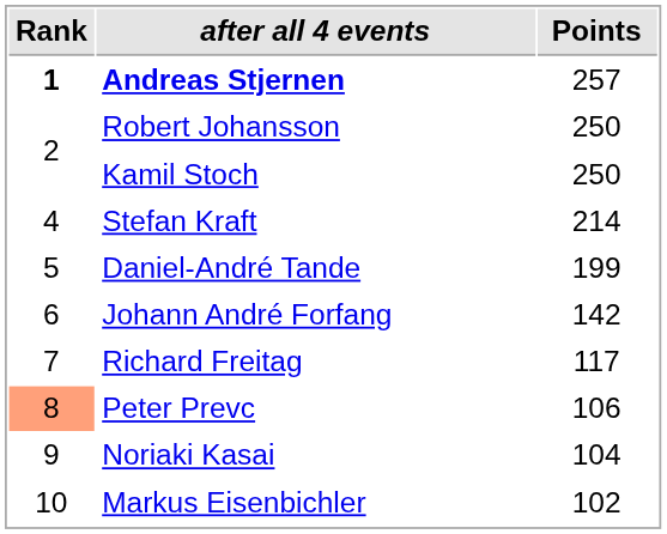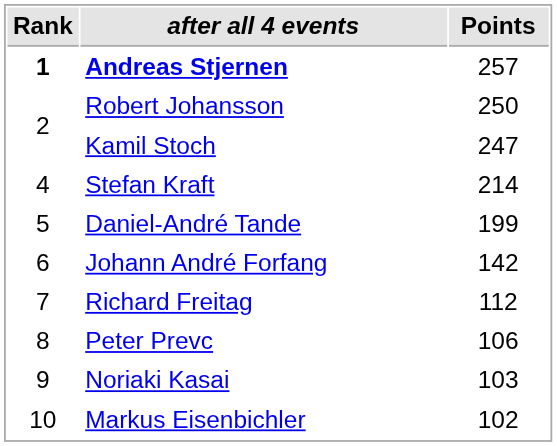 <table cellspacing="1" cellpadding="3" style="border:1px solid #AAAAAA;font-size:86%">
 <tr style="background-color: #E4E4E4;">
 <th style="border-bottom:1px solid #AAAAAA; width: 10px;">Rank</th>
 <th style="border-bottom:1px solid #AAAAAA; width: 200px;"><em>after all 4 events</em></th>
 <th style="border-bottom:1px solid #AAAAAA; width: 50px;">Points</th>
 </tr>
 <tr>
 <td align=center><strong>1</strong></td>
 <td><strong> <a href='#'>Andreas Stjernen</a></strong></td>
 <td align=center>257</td>
 </tr>
 <tr>
 <td rowspan=2 align=center>2</td>
 <td align="left"> <a href='#'>Robert Johansson</a></td>
 <td align=center>250</td>
 </tr>
 <tr>
 <td align="left"> <a href='#'>Kamil Stoch</a></td>
-<td align=center>250</td>
+<td align=center>247</td>
 </tr>
 <tr>
 <td align=center>4</td>
 <td> <a href='#'>Stefan Kraft</a></td>
 <td align=center>214</td>
 </tr>
 <tr>
 <td align=center>5</td>
 <td> <a href='#'>Daniel-André Tande</a></td>
 <td align=center>199</td>
 </tr>
 <tr>
 <td align=center>6</td>
 <td> <a href='#'>Johann André Forfang</a></td>
 <td align=center>142</td>
 </tr>
 <tr>
 <td align=center>7</td>
 <td> <a href='#'>Richard Freitag</a></td>
-<td align=center>117</td>
+<td align=center>112</td>
 </tr>
 <tr>
-<td align=center style="background: lightsalmon;">8</td>
+<td align=center>8</td>
 <td> <a href='#'>Peter Prevc</a></td>
 <td align=center>106</td>
 </tr>
 <tr>
 <td align=center>9</td>
 <td> <a href='#'>Noriaki Kasai</a></td>
-<td align=center>104</td>
+<td align=center>103</td>
 </tr>
 <tr>
 <td align=center>10</td>
 <td> <a href='#'>Markus Eisenbichler</a></td>
 <td align=center>102</td>
 </tr>
 </table>
